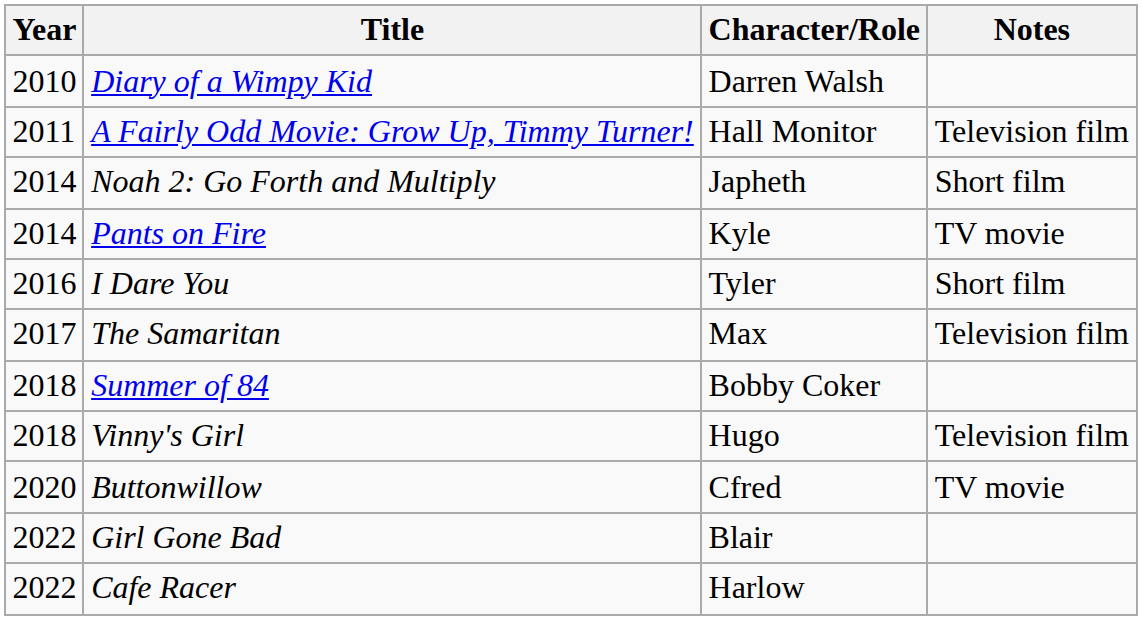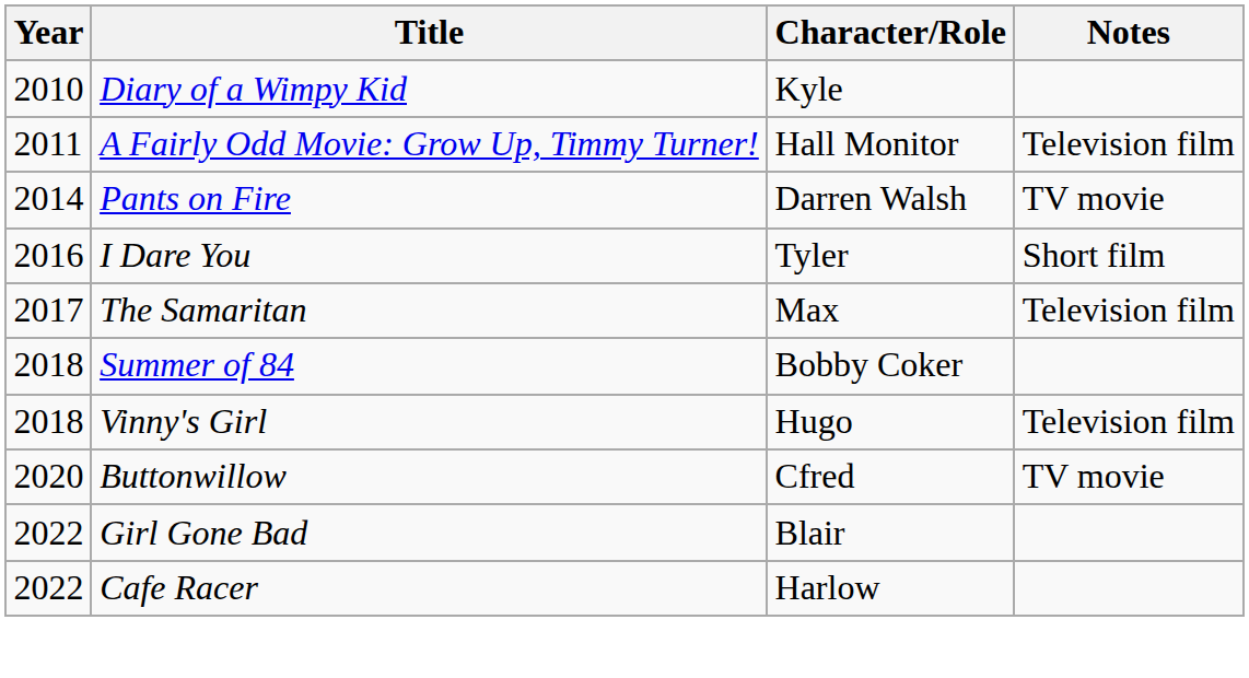 <table class="wikitable">
 <tr>
 <th>Year</th>
 <th>Title</th>
 <th>Character/Role</th>
 <th>Notes</th>
 </tr>
 <tr>
 <td>2010</td>
 <td><em><a href='#'>Diary of a Wimpy Kid</a></em></td>
-<td>Darren Walsh</td>
+<td>Kyle</td>
 <td></td>
 </tr>
 <tr>
 <td>2011</td>
 <td><em><a href='#'>A Fairly Odd Movie: Grow Up, Timmy Turner!</a></em></td>
 <td>Hall Monitor</td>
 <td>Television film</td>
 </tr>
 <tr>
 <td>2014</td>
-<td><em>Noah 2: Go Forth and Multiply</em></td>
-<td>Japheth</td>
-<td>Short film</td>
-</tr>
-<tr>
-<td>2014</td>
 <td><em><a href='#'>Pants on Fire</a></em></td>
-<td>Kyle</td>
+<td>Darren Walsh</td>
 <td>TV movie</td>
 </tr>
 <tr>
 <td>2016</td>
 <td><em>I Dare You</em></td>
 <td>Tyler</td>
 <td>Short film</td>
 </tr>
 <tr>
 <td>2017</td>
 <td><em>The Samaritan</em></td>
 <td>Max</td>
 <td>Television film</td>
 </tr>
 <tr>
 <td>2018</td>
 <td><em><a href='#'>Summer of 84</a></em></td>
 <td>Bobby Coker</td>
 <td></td>
 </tr>
 <tr>
 <td>2018</td>
 <td><em>Vinny's Girl</em></td>
 <td>Hugo</td>
 <td>Television film</td>
 </tr>
 <tr>
 <td>2020</td>
 <td><em>Buttonwillow</em></td>
 <td>Cfred</td>
 <td>TV movie</td>
 </tr>
 <tr>
 <td>2022</td>
 <td><em>Girl Gone Bad</em></td>
 <td>Blair</td>
 <td></td>
 </tr>
 <tr>
 <td>2022</td>
 <td><em>Cafe Racer</em></td>
 <td>Harlow</td>
 <td></td>
 </tr>
 <tr>
 </tr>
 </table>
